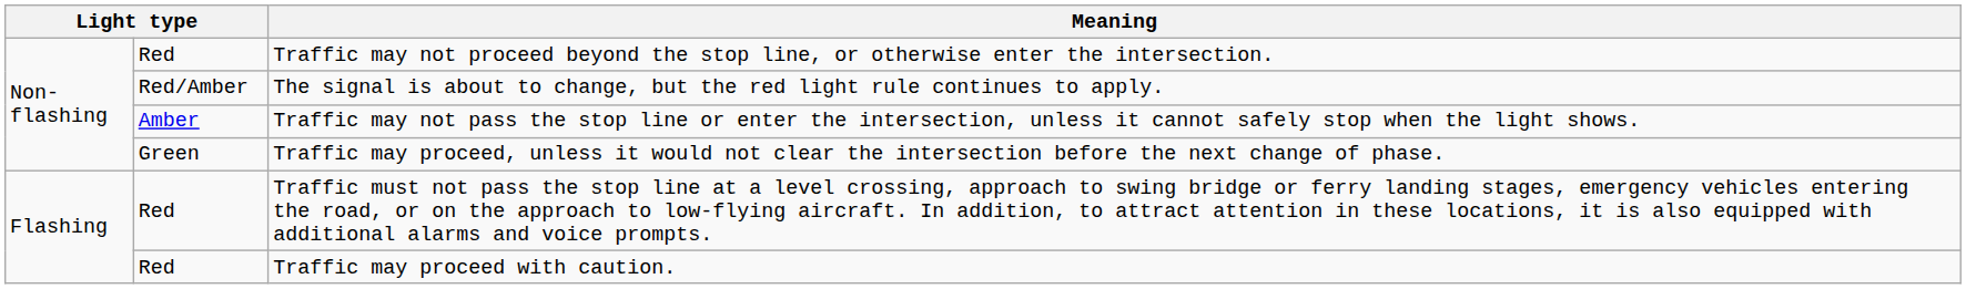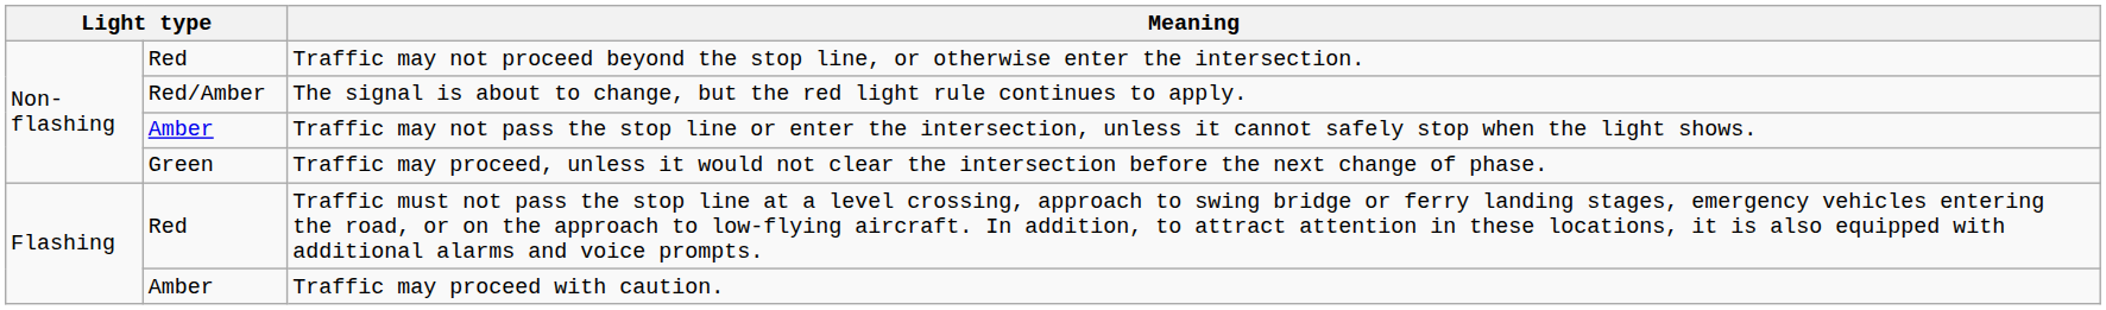 <table class="wikitable">
 <tr>
 <th colspan="2">Light type</th>
 <th>Meaning</th>
 </tr>
 <tr>
 <td rowspan="4">Non-flashing</td>
 <td width=80>Red</td>
 <td>Traffic may not proceed beyond the stop line, or otherwise enter the intersection.</td>
 </tr>
 <tr>
 <td>Red/Amber</td>
 <td>The signal is about to change, but the red light rule continues to apply.</td>
 </tr>
 <tr>
 <td><a href='#'>Amber</a></td>
 <td>Traffic may not pass the stop line or enter the intersection, unless it cannot safely stop when the light shows.</td>
 </tr>
 <tr>
 <td>Green</td>
 <td>Traffic may proceed, unless it would not clear the intersection before the next change of phase.</td>
 </tr>
 <tr>
 <td rowspan="2">Flashing</td>
 <td>Red</td>
 <td>Traffic must not pass the stop line at a level crossing, approach to swing bridge or ferry landing stages, emergency vehicles entering the road, or on the approach to low-flying aircraft. In addition, to attract attention in these locations, it is also equipped with additional alarms and voice prompts.</td>
 </tr>
 <tr>
-<td width=80>Red</td>
+<td>Amber</td>
 <td>Traffic may proceed with caution.</td>
 </tr>
 </table>
